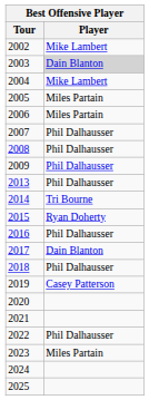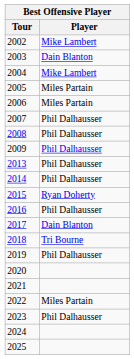 <table class="wikitable" style="margin:0.5em auto;width=480;font-size:100%">
 <tr>
 <th width=200 colspan=2>Best Offensive Player</th>
 </tr>
 <tr>
 <th width=30>Tour</th>
 <th width=100>Player</th>
 </tr>
 <tr>
 <td>2002</td>
 <td><a href='#'>Mike Lambert</a></td>
 </tr>
 <tr>
 <td>2003</td>
-<td style="background: lightgrey;"><a href='#'>Dain Blanton</a></td>
+<td><a href='#'>Dain Blanton</a></td>
 </tr>
 <tr>
 <td>2004</td>
 <td><a href='#'>Mike Lambert</a></td>
 </tr>
 <tr>
 <td>2005</td>
 <td>Miles Partain</td>
 </tr>
 <tr>
 <td>2006</td>
 <td>Miles Partain</td>
 </tr>
 <tr>
 <td>2007</td>
 <td>Phil Dalhausser</td>
 </tr>
 <tr>
 <td><a href='#'>2008</a></td>
 <td>Phil Dalhausser</td>
 </tr>
 <tr>
 <td>2009</td>
 <td><a href='#'>Phil Dalhausser</a></td>
 </tr>
 <tr>
 <td><a href='#'>2013</a></td>
 <td>Phil Dalhausser</td>
 </tr>
 <tr>
 <td><a href='#'>2014</a></td>
-<td><a href='#'>Tri Bourne</a></td>
+<td>Phil Dalhausser</td>
 </tr>
 <tr>
 <td><a href='#'>2015</a></td>
 <td><a href='#'>Ryan Doherty</a></td>
 </tr>
 <tr>
 <td><a href='#'>2016</a></td>
 <td>Phil Dalhausser</td>
 </tr>
 <tr>
 <td><a href='#'>2017</a></td>
 <td><a href='#'>Dain Blanton</a></td>
 </tr>
 <tr>
 <td><a href='#'>2018</a></td>
-<td>Phil Dalhausser</td>
+<td><a href='#'>Tri Bourne</a></td>
 </tr>
 <tr>
 <td 2019 AVP Pro Beach Volleyball Tour>2019</td>
-<td><a href='#'>Casey Patterson</a></td>
+<td>Phil Dalhausser</td>
 </tr>
 <tr>
 <td>2020</td>
 <td></td>
 </tr>
 <tr>
 <td>2021</td>
 <td></td>
 </tr>
 <tr>
 <td>2022</td>
-<td>Phil Dalhausser</td>
+<td>Miles Partain</td>
 </tr>
 <tr>
 <td>2023</td>
-<td>Miles Partain</td>
+<td>Phil Dalhausser</td>
 </tr>
 <tr>
 <td>2024</td>
 <td></td>
 </tr>
 <tr>
 <td>2025</td>
 <td></td>
 </tr>
 </table>
